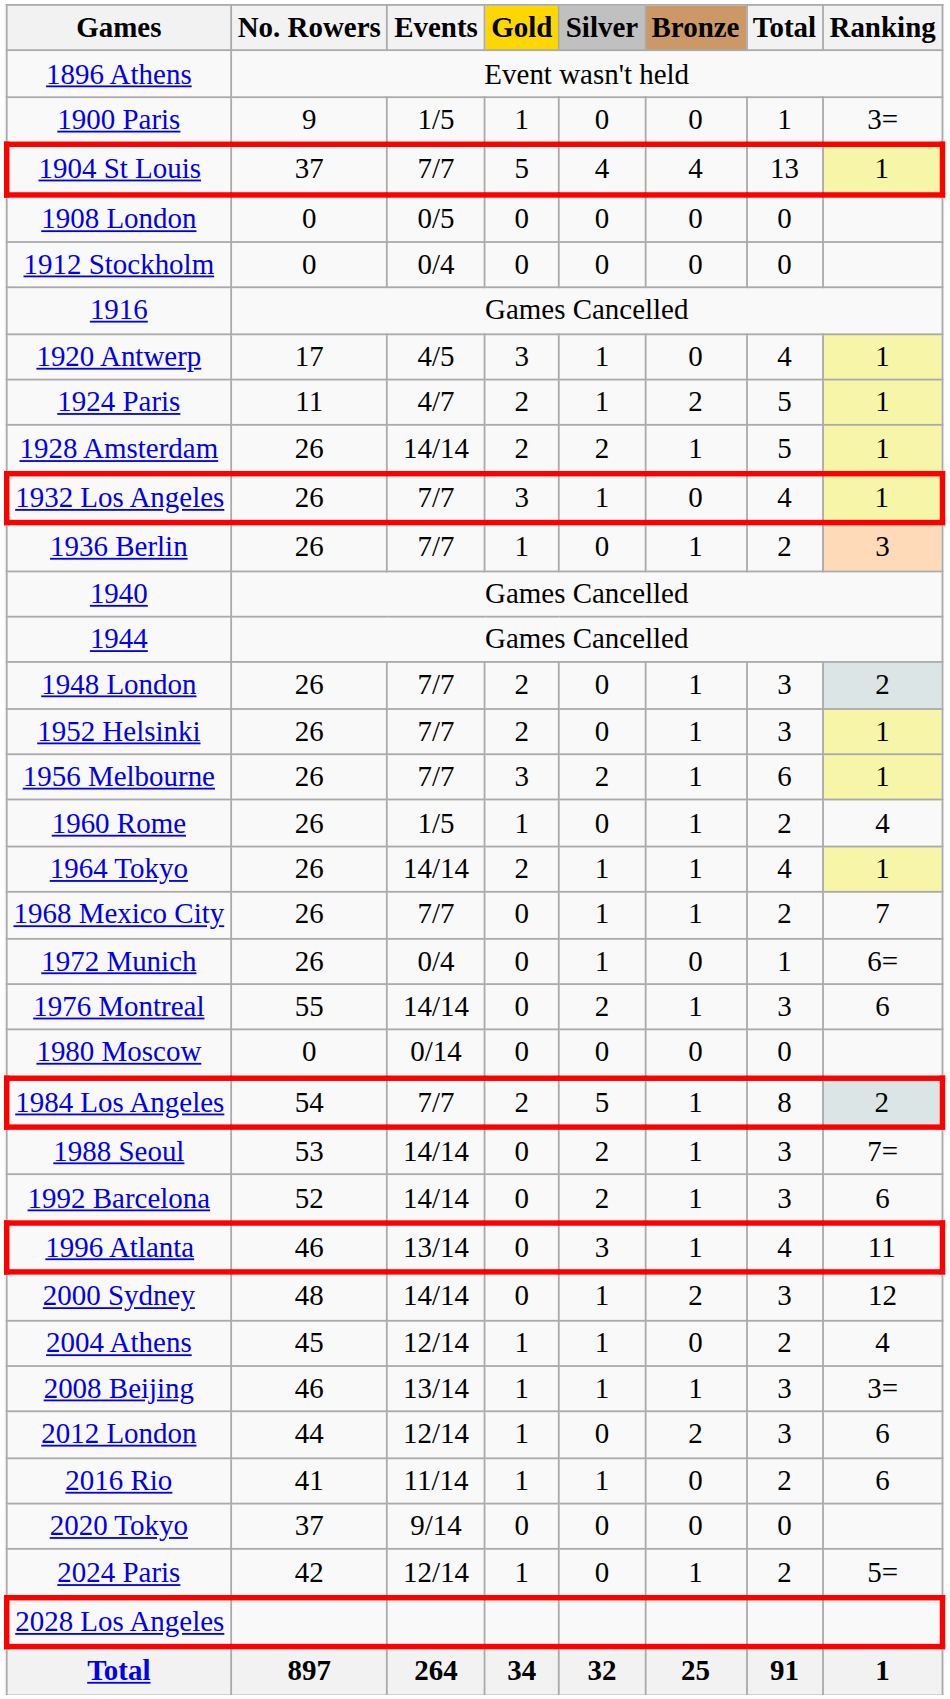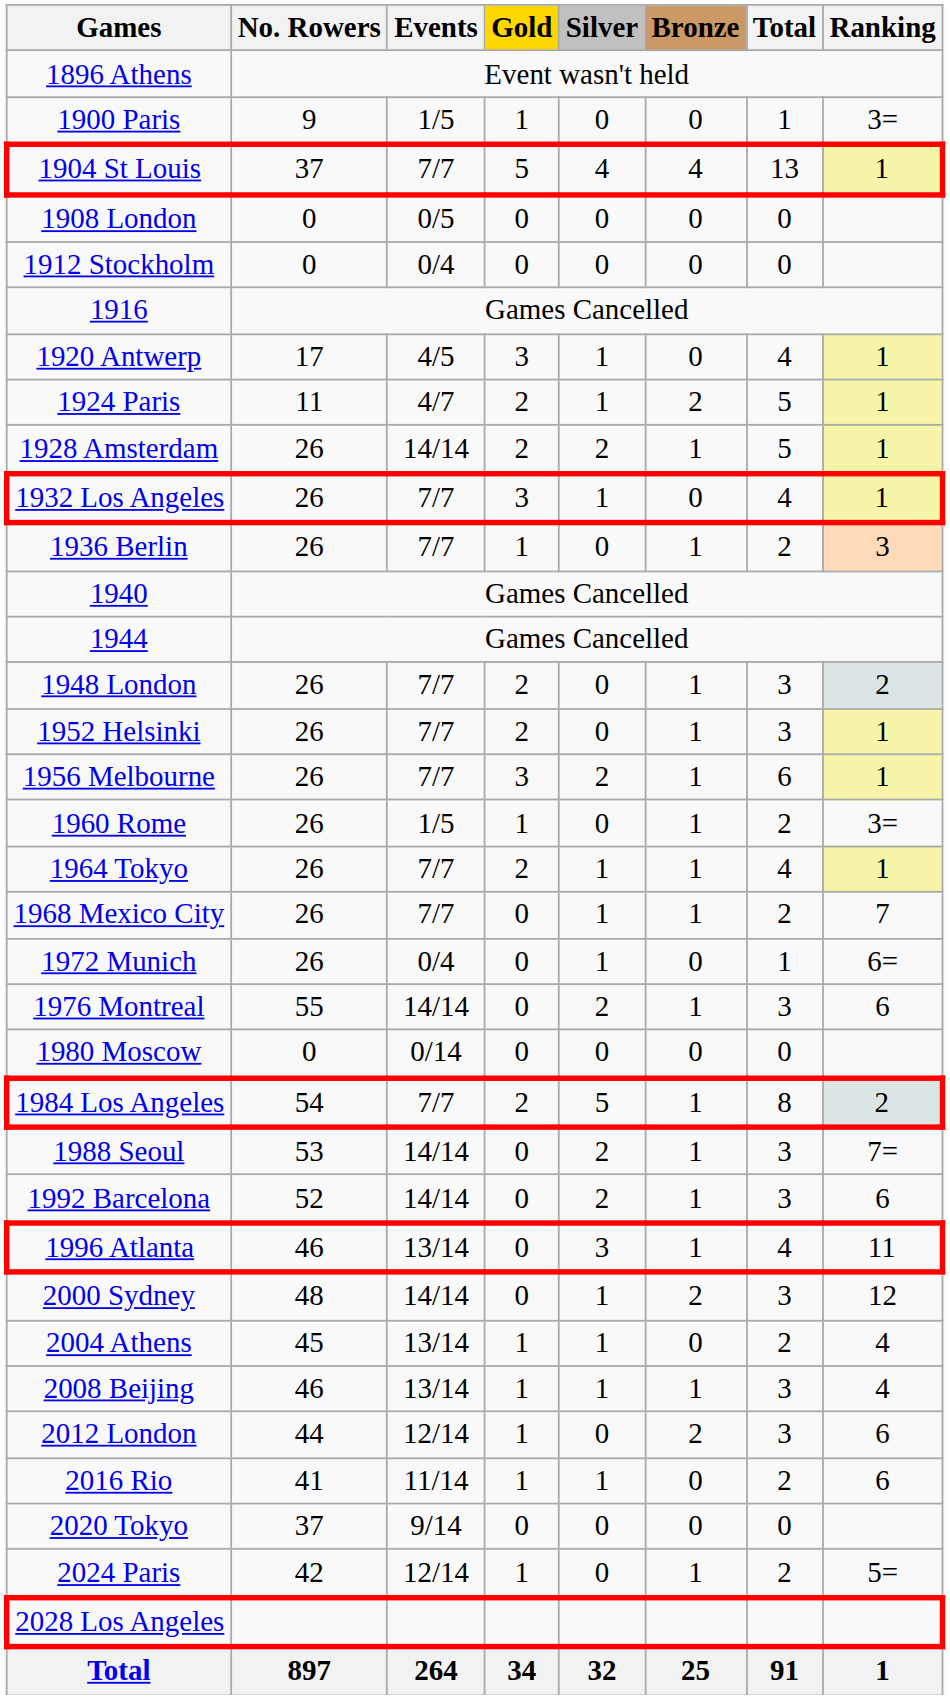 <table class="wikitable sortable" style="text-align:center">
 <tr>
 <th>Games</th>
 <th>No. Rowers</th>
 <th>Events</th>
 <th style="background-color:gold;">Gold</th>
 <th style="background-color:silver;">Silver</th>
 <th style="background-color:#c96;">Bronze</th>
 <th>Total</th>
 <th>Ranking</th>
 </tr>
 <tr>
 <td><a href='#'>1896 Athens</a></td>
 <td colspan=7>Event wasn't held</td>
 </tr>
 <tr>
 <td><a href='#'>1900 Paris</a></td>
 <td>9</td>
 <td>1/5</td>
 <td>1</td>
 <td>0</td>
 <td>0</td>
 <td>1</td>
 <td>3=</td>
 </tr>
 <tr align=center style="border: 3px solid red">
 <td><a href='#'>1904 St Louis</a></td>
 <td>37</td>
 <td>7/7</td>
 <td>5</td>
 <td>4</td>
 <td>4</td>
 <td>13</td>
 <td bgcolor=F7F6A8>1</td>
 </tr>
 <tr>
 <td><a href='#'>1908 London</a></td>
 <td>0</td>
 <td>0/5</td>
 <td>0</td>
 <td>0</td>
 <td>0</td>
 <td>0</td>
 <td></td>
 </tr>
 <tr>
 <td><a href='#'>1912 Stockholm</a></td>
 <td>0</td>
 <td>0/4</td>
 <td>0</td>
 <td>0</td>
 <td>0</td>
 <td>0</td>
 <td></td>
 </tr>
 <tr>
 <td><a href='#'>1916</a></td>
 <td colspan=7>Games Cancelled</td>
 </tr>
 <tr>
 <td><a href='#'>1920 Antwerp</a></td>
 <td>17</td>
 <td>4/5</td>
 <td>3</td>
 <td>1</td>
 <td>0</td>
 <td>4</td>
 <td bgcolor=F7F6A8>1</td>
 </tr>
 <tr>
 <td><a href='#'>1924 Paris</a></td>
 <td>11</td>
 <td>4/7</td>
 <td>2</td>
 <td>1</td>
 <td>2</td>
 <td>5</td>
 <td bgcolor=F7F6A8>1</td>
 </tr>
 <tr>
 <td><a href='#'>1928 Amsterdam</a></td>
 <td>26</td>
 <td>14/14</td>
 <td>2</td>
 <td>2</td>
 <td>1</td>
 <td>5</td>
 <td bgcolor=F7F6A8>1</td>
 </tr>
 <tr align=center style="border: 3px solid red">
 <td><a href='#'>1932 Los Angeles</a></td>
 <td>26</td>
 <td>7/7</td>
 <td>3</td>
 <td>1</td>
 <td>0</td>
 <td>4</td>
 <td bgcolor=F7F6A8>1</td>
 </tr>
 <tr>
 <td><a href='#'>1936 Berlin</a></td>
 <td>26</td>
 <td>7/7</td>
 <td>1</td>
 <td>0</td>
 <td>1</td>
 <td>2</td>
 <td bgcolor=ffdab9>3</td>
 </tr>
 <tr>
 <td><a href='#'>1940</a></td>
 <td colspan=7>Games Cancelled</td>
 </tr>
 <tr>
 <td><a href='#'>1944</a></td>
 <td colspan=7>Games Cancelled</td>
 </tr>
 <tr>
 <td><a href='#'>1948 London</a></td>
 <td>26</td>
 <td>7/7</td>
 <td>2</td>
 <td>0</td>
 <td>1</td>
 <td>3</td>
 <td bgcolor=dce5e5>2</td>
 </tr>
 <tr>
 <td><a href='#'>1952 Helsinki</a></td>
 <td>26</td>
 <td>7/7</td>
 <td>2</td>
 <td>0</td>
 <td>1</td>
 <td>3</td>
 <td bgcolor=F7F6A8>1</td>
 </tr>
 <tr>
 <td><a href='#'>1956 Melbourne</a></td>
 <td>26</td>
 <td>7/7</td>
 <td>3</td>
 <td>2</td>
 <td>1</td>
 <td>6</td>
 <td bgcolor=F7F6A8>1</td>
 </tr>
 <tr>
 <td><a href='#'>1960 Rome</a></td>
 <td>26</td>
 <td>1/5</td>
 <td>1</td>
 <td>0</td>
 <td>1</td>
 <td>2</td>
-<td>4</td>
+<td>3=</td>
 </tr>
 <tr>
 <td><a href='#'>1964 Tokyo</a></td>
 <td>26</td>
-<td>14/14</td>
+<td>7/7</td>
 <td>2</td>
 <td>1</td>
 <td>1</td>
 <td>4</td>
 <td bgcolor=F7F6A8>1</td>
 </tr>
 <tr>
 <td><a href='#'>1968 Mexico City</a></td>
 <td>26</td>
 <td>7/7</td>
 <td>0</td>
 <td>1</td>
 <td>1</td>
 <td>2</td>
 <td>7</td>
 </tr>
 <tr>
 <td><a href='#'>1972 Munich</a></td>
 <td>26</td>
 <td>0/4</td>
 <td>0</td>
 <td>1</td>
 <td>0</td>
 <td>1</td>
 <td>6=</td>
 </tr>
 <tr>
 <td><a href='#'>1976 Montreal</a></td>
 <td>55</td>
 <td>14/14</td>
 <td>0</td>
 <td>2</td>
 <td>1</td>
 <td>3</td>
 <td>6</td>
 </tr>
 <tr>
 <td><a href='#'>1980 Moscow</a></td>
 <td>0</td>
 <td>0/14</td>
 <td>0</td>
 <td>0</td>
 <td>0</td>
 <td>0</td>
 <td></td>
 </tr>
 <tr align=center style="border: 3px solid red">
 <td><a href='#'>1984 Los Angeles</a></td>
 <td>54</td>
 <td>7/7</td>
 <td>2</td>
 <td>5</td>
 <td>1</td>
 <td>8</td>
 <td bgcolor=dce5e5>2</td>
 </tr>
 <tr>
 <td><a href='#'>1988 Seoul</a></td>
 <td>53</td>
 <td>14/14</td>
 <td>0</td>
 <td>2</td>
 <td>1</td>
 <td>3</td>
 <td>7=</td>
 </tr>
 <tr>
 <td><a href='#'>1992 Barcelona</a></td>
 <td>52</td>
 <td>14/14</td>
 <td>0</td>
 <td>2</td>
 <td>1</td>
 <td>3</td>
 <td>6</td>
 </tr>
 <tr align=center style="border: 3px solid red">
 <td><a href='#'>1996 Atlanta</a></td>
 <td>46</td>
 <td>13/14</td>
 <td>0</td>
 <td>3</td>
 <td>1</td>
 <td>4</td>
 <td>11</td>
 </tr>
 <tr>
 <td><a href='#'>2000 Sydney</a></td>
 <td>48</td>
 <td>14/14</td>
 <td>0</td>
 <td>1</td>
 <td>2</td>
 <td>3</td>
 <td>12</td>
 </tr>
 <tr>
 <td><a href='#'>2004 Athens</a></td>
 <td>45</td>
-<td>12/14</td>
+<td>13/14</td>
 <td>1</td>
 <td>1</td>
 <td>0</td>
 <td>2</td>
 <td>4</td>
 </tr>
 <tr>
 <td><a href='#'>2008 Beijing</a></td>
 <td>46</td>
 <td>13/14</td>
 <td>1</td>
 <td>1</td>
 <td>1</td>
 <td>3</td>
-<td>3=</td>
+<td>4</td>
 </tr>
 <tr>
 <td><a href='#'>2012 London</a></td>
 <td>44</td>
 <td>12/14</td>
 <td>1</td>
 <td>0</td>
 <td>2</td>
 <td>3</td>
 <td>6</td>
 </tr>
 <tr>
 <td><a href='#'>2016 Rio</a></td>
 <td>41</td>
 <td>11/14</td>
 <td>1</td>
 <td>1</td>
 <td>0</td>
 <td>2</td>
 <td>6</td>
 </tr>
 <tr>
 <td><a href='#'>2020 Tokyo</a></td>
 <td>37</td>
 <td>9/14</td>
 <td>0</td>
 <td>0</td>
 <td>0</td>
 <td>0</td>
 <td></td>
 </tr>
 <tr>
 <td><a href='#'>2024 Paris</a></td>
 <td>42</td>
 <td>12/14</td>
 <td>1</td>
 <td>0</td>
 <td>1</td>
 <td>2</td>
 <td>5=</td>
 </tr>
 <tr align=center style="border: 3px solid red">
 <td><a href='#'>2028 Los Angeles</a></td>
 <td></td>
 <td></td>
 <td></td>
 <td></td>
 <td></td>
 <td></td>
 <td></td>
 </tr>
 <tr>
 <th><a href='#'>Total</a></th>
 <th>897</th>
 <th>264</th>
 <th>34</th>
 <th>32</th>
 <th>25</th>
 <th>91</th>
 <th bgcolor=F7F6A8>1</th>
 </tr>
 </table>
